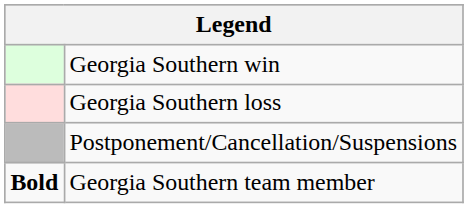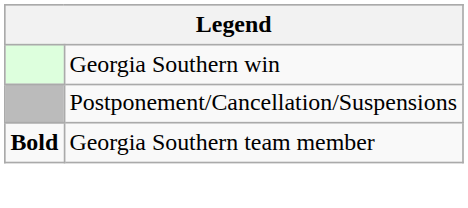 <table class="wikitable" style="font-size:90%">
 <tr>
 <th colspan="2">Legend</th>
 </tr>
 <tr>
 <td bgcolor="#ddffdd"> </td>
 <td>Georgia Southern win</td>
-</tr>
-<tr>
-<td bgcolor="#ffdddd"> </td>
-<td>Georgia Southern loss</td>
 </tr>
 <tr>
 <td bgcolor="#bbbbbb"> </td>
 <td>Postponement/Cancellation/Suspensions</td>
 </tr>
 <tr>
 <td><strong>Bold</strong></td>
 <td>Georgia Southern team member</td>
 </tr>
 </table>
